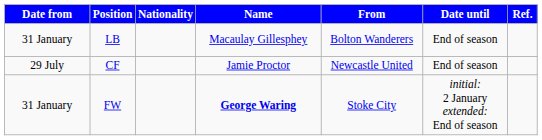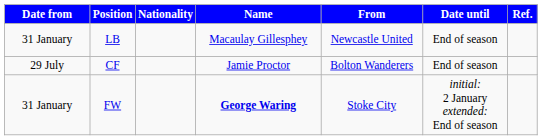 <table class="wikitable"  style="text-align:center; font-size:90%; ">
 <tr>
 <th style="background:blue; color:white; width:100px;">Date from</th>
 <th style="background:blue; color:white; width:50px;">Position</th>
 <th style="background:blue; color:white; width:50px;">Nationality</th>
 <th style="background:blue; color:white; width:150px;">Name</th>
 <th style="background:blue; color:white; width:120px;">From</th>
 <th style="background:blue; color:white; width:100px;">Date until</th>
 <th style="background:blue; color:white; width:30px;">Ref.</th>
 </tr>
 <tr>
 <td>31 January</td>
 <td><a href='#'>LB</a></td>
 <td></td>
 <td><a href='#'>Macaulay Gillesphey</a></td>
-<td> <a href='#'>Bolton Wanderers</a></td>
+<td> <a href='#'>Newcastle United</a></td>
 <td>End of season</td>
 <td><br> <br></td>
 </tr>
 <tr>
 <td>29 July</td>
 <td><a href='#'>CF</a></td>
 <td></td>
 <td><a href='#'>Jamie Proctor</a></td>
-<td> <a href='#'>Newcastle United</a></td>
+<td> <a href='#'>Bolton Wanderers</a></td>
 <td>End of season</td>
 <td></td>
 </tr>
 <tr>
 <td>31 January</td>
 <td><a href='#'>FW</a></td>
 <td></td>
 <td><strong><a href='#'>George Waring</a></strong></td>
 <td> <a href='#'>Stoke City</a></td>
 <td><em>initial:</em><br> 2  January<br><em>extended:</em><br> End of season</td>
 <td></td>
 </tr>
 </table>
